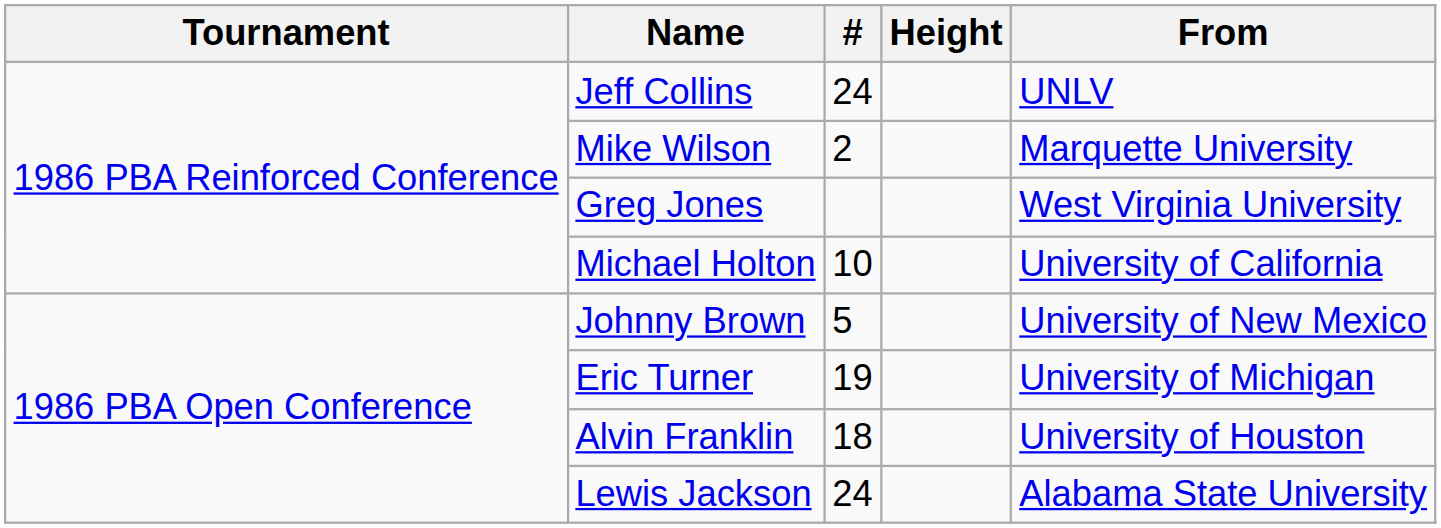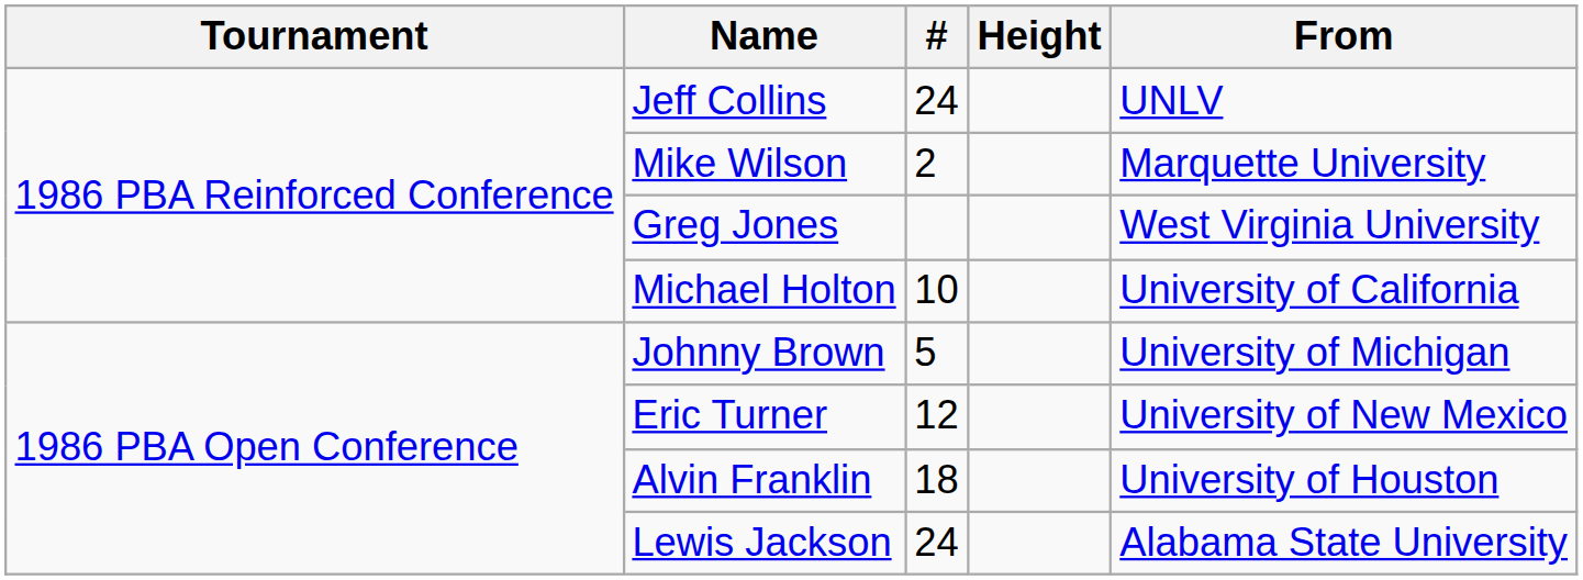 <table class="wikitable">
 <tr>
 <th>Tournament</th>
 <th>Name</th>
 <th>#</th>
 <th>Height</th>
 <th>From</th>
 </tr>
 <tr>
 <td rowspan=4><a href='#'>1986 PBA Reinforced Conference</a></td>
 <td><a href='#'>Jeff Collins</a></td>
 <td>24</td>
 <td></td>
 <td><a href='#'>UNLV</a></td>
 </tr>
 <tr>
 <td><a href='#'>Mike Wilson</a></td>
 <td>2</td>
 <td></td>
 <td><a href='#'>Marquette University</a></td>
 </tr>
 <tr>
 <td><a href='#'>Greg Jones</a></td>
 <td></td>
 <td></td>
 <td><a href='#'>West Virginia University</a></td>
 </tr>
 <tr>
 <td><a href='#'>Michael Holton</a></td>
 <td>10</td>
 <td></td>
 <td><a href='#'>University of California</a></td>
 </tr>
 <tr>
 <td rowspan=4><a href='#'>1986 PBA Open Conference</a></td>
 <td><a href='#'>Johnny Brown</a></td>
 <td>5</td>
 <td></td>
-<td><a href='#'>University of New Mexico</a></td>
+<td><a href='#'>University of Michigan</a></td>
 </tr>
 <tr>
 <td><a href='#'>Eric Turner</a></td>
-<td>19</td>
+<td>12</td>
 <td></td>
-<td><a href='#'>University of Michigan</a></td>
+<td><a href='#'>University of New Mexico</a></td>
 </tr>
 <tr>
 <td><a href='#'>Alvin Franklin</a></td>
 <td>18</td>
 <td></td>
 <td><a href='#'>University of Houston</a></td>
 </tr>
 <tr>
 <td><a href='#'>Lewis Jackson</a></td>
 <td>24</td>
 <td></td>
 <td><a href='#'>Alabama State University</a></td>
 </tr>
 </table>
